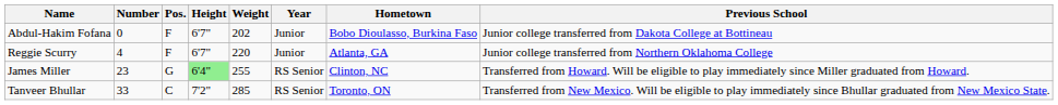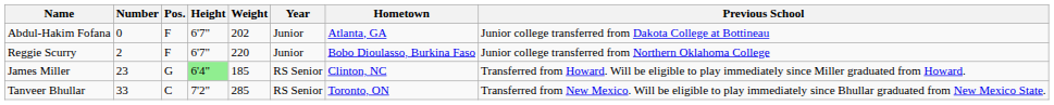 <table class="wikitable sortable" border="1">
 <tr>
 <th>Name</th>
 <th>Number</th>
 <th>Pos.</th>
 <th>Height</th>
 <th>Weight</th>
 <th>Year</th>
 <th>Hometown</th>
 <th class="unsortable">Previous School</th>
 </tr>
 <tr>
 <td>Abdul-Hakim Fofana</td>
 <td>0</td>
 <td>F</td>
 <td>6'7"</td>
 <td>202</td>
 <td>Junior</td>
-<td><a href='#'>Bobo Dioulasso, Burkina Faso</a></td>
+<td><a href='#'>Atlanta, GA</a></td>
 <td>Junior college transferred from <a href='#'>Dakota College at Bottineau</a></td>
 </tr>
 <tr>
 <td>Reggie Scurry</td>
-<td>4</td>
+<td>2</td>
 <td>F</td>
 <td>6'7"</td>
 <td>220</td>
 <td>Junior</td>
-<td><a href='#'>Atlanta, GA</a></td>
+<td><a href='#'>Bobo Dioulasso, Burkina Faso</a></td>
 <td>Junior college transferred from <a href='#'>Northern Oklahoma College</a></td>
 </tr>
 <tr>
 <td>James Miller</td>
 <td>23</td>
 <td>G</td>
 <td style="background: lightgreen;">6'4"</td>
-<td>255</td>
+<td>185</td>
 <td>RS Senior</td>
 <td><a href='#'>Clinton, NC</a></td>
 <td>Transferred from <a href='#'>Howard</a>. Will be eligible to play immediately since Miller graduated from <a href='#'>Howard</a>.</td>
 </tr>
 <tr>
 <td>Tanveer Bhullar</td>
 <td>33</td>
 <td>C</td>
 <td>7'2"</td>
 <td>285</td>
 <td>RS Senior</td>
 <td><a href='#'>Toronto, ON</a></td>
 <td>Transferred from <a href='#'>New Mexico</a>. Will be eligible to play immediately since Bhullar graduated from <a href='#'>New Mexico State</a>.</td>
 </tr>
 </table>
